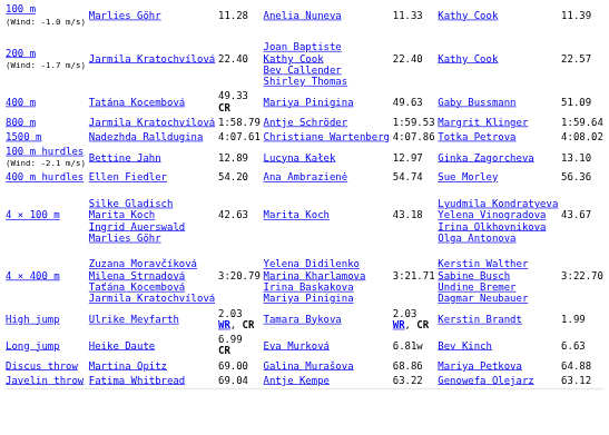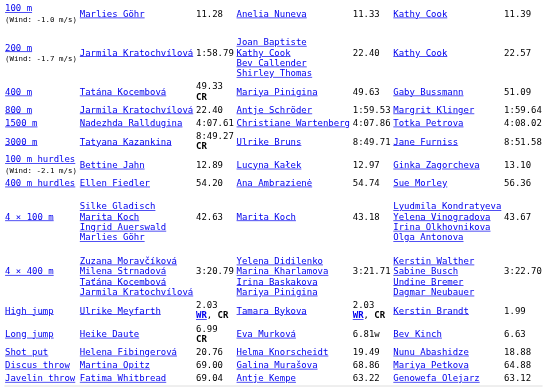 <table>
 <tr>
 <td><a href='#'>100 m</a><br><small>(Wind: -1.0 m/s)</small></td>
 <td><a href='#'>Marlies Göhr</a><br></td>
 <td>11.28</td>
 <td><a href='#'>Anelia Nuneva</a><br></td>
 <td>11.33</td>
 <td><a href='#'>Kathy Cook</a><br></td>
 <td>11.39</td>
 </tr>
 <tr>
 <td><a href='#'>200 m</a><br><small>(Wind: -1.7 m/s)</small></td>
 <td><a href='#'>Jarmila Kratochvílová</a><br></td>
-<td>22.40</td>
+<td>1:58.79</td>
 <td><br><a href='#'>Joan Baptiste</a><br><a href='#'>Kathy Cook</a><br><a href='#'>Bev Callender</a><br><a href='#'>Shirley Thomas</a></td>
 <td>22.40</td>
 <td><a href='#'>Kathy Cook</a><br></td>
 <td>22.57</td>
 </tr>
 <tr>
 <td><a href='#'>400 m</a></td>
 <td><a href='#'>Tatána Kocembová</a><br></td>
 <td>49.33<br><strong>CR</strong></td>
 <td><a href='#'>Mariya Pinigina</a><br></td>
 <td>49.63</td>
 <td><a href='#'>Gaby Bussmann</a><br></td>
 <td>51.09</td>
 </tr>
 <tr>
 <td><a href='#'>800 m</a></td>
 <td><a href='#'>Jarmila Kratochvílová</a><br></td>
-<td>1:58.79</td>
+<td>22.40</td>
 <td><a href='#'>Antje Schröder</a><br></td>
 <td>1:59.53</td>
 <td><a href='#'>Margrit Klinger</a><br></td>
 <td>1:59.64</td>
 </tr>
 <tr>
 <td><a href='#'>1500 m</a></td>
 <td><a href='#'>Nadezhda Ralldugina</a><br></td>
 <td>4:07.61</td>
 <td><a href='#'>Christiane Wartenberg</a><br></td>
 <td>4:07.86</td>
 <td><a href='#'>Totka Petrova</a><br></td>
 <td>4:08.02</td>
+</tr>
+<tr>
+<td><a href='#'>3000 m</a></td>
+<td><a href='#'>Tatyana Kazankina</a><br></td>
+<td>8:49.27<br><strong>CR</strong></td>
+<td><a href='#'>Ulrike Bruns</a><br></td>
+<td>8:49.71</td>
+<td><a href='#'>Jane Furniss</a><br></td>
+<td>8:51.58</td>
 </tr>
 <tr>
 <td><a href='#'>100 m hurdles</a><br><small>(Wind: -2.1 m/s)</small></td>
 <td><a href='#'>Bettine Jahn</a><br></td>
 <td>12.89</td>
 <td><a href='#'>Lucyna Kałek</a><br></td>
 <td>12.97</td>
 <td><a href='#'>Ginka Zagorcheva</a><br></td>
 <td>13.10</td>
 </tr>
 <tr>
 <td><a href='#'>400 m hurdles</a></td>
 <td><a href='#'>Ellen Fiedler</a><br></td>
 <td>54.20</td>
 <td><a href='#'>Ana Ambrazienė</a><br></td>
 <td>54.74</td>
 <td><a href='#'>Sue Morley</a><br></td>
 <td>56.36</td>
 </tr>
 <tr>
 <td><a href='#'>4 × 100 m</a></td>
 <td><br><a href='#'>Silke Gladisch</a><br><a href='#'>Marita Koch</a><br><a href='#'>Ingrid Auerswald</a><br><a href='#'>Marlies Göhr</a></td>
 <td>42.63</td>
 <td><a href='#'>Marita Koch</a><br></td>
 <td>43.18</td>
 <td><br><a href='#'>Lyudmila Kondratyeva</a><br><a href='#'>Yelena Vinogradova</a><br><a href='#'>Irina Olkhovnikova</a><br><a href='#'>Olga Antonova</a></td>
 <td>43.67</td>
 </tr>
 <tr>
 <td><a href='#'>4 × 400 m</a></td>
 <td><br><a href='#'>Zuzana Moravčíková</a><br><a href='#'>Milena Strnadová</a><br><a href='#'>Taťána Kocembová</a><br><a href='#'>Jarmila Kratochvílová</a></td>
 <td>3:20.79</td>
 <td><br><a href='#'>Yelena Didilenko</a><br><a href='#'>Marina Kharlamova</a><br><a href='#'>Irina Baskakova</a><br><a href='#'>Mariya Pinigina</a></td>
 <td>3:21.71</td>
 <td><br><a href='#'>Kerstin Walther</a><br><a href='#'>Sabine Busch</a><br><a href='#'>Undine Bremer</a><br><a href='#'>Dagmar Neubauer</a></td>
 <td>3:22.70</td>
 </tr>
 <tr>
 <td><a href='#'>High jump</a></td>
 <td><a href='#'>Ulrike Meyfarth</a><br></td>
 <td>2.03<br><strong><a href='#'>WR</a></strong>, <strong>CR</strong></td>
 <td><a href='#'>Tamara Bykova</a><br></td>
 <td>2.03<br><strong><a href='#'>WR</a></strong>, <strong>CR</strong></td>
 <td><a href='#'>Kerstin Brandt</a><br></td>
 <td>1.99</td>
 </tr>
 <tr>
 <td><a href='#'>Long jump</a></td>
 <td><a href='#'>Heike Daute</a><br></td>
 <td>6.99<br><strong>CR</strong></td>
 <td><a href='#'>Eva Murková</a><br></td>
 <td>6.81w</td>
 <td><a href='#'>Bev Kinch</a><br></td>
 <td>6.63</td>
 </tr>
 <tr>
+<td><a href='#'>Shot put</a></td>
+<td><a href='#'>Helena Fibingerová</a><br></td>
+<td>20.76</td>
+<td><a href='#'>Helma Knorscheidt</a><br></td>
+<td>19.49</td>
+<td><a href='#'>Nunu Abashidze</a><br></td>
+<td>18.88</td>
+</tr>
+<tr>
 <td><a href='#'>Discus throw</a></td>
 <td><a href='#'>Martina Opitz</a><br></td>
 <td>69.00</td>
 <td><a href='#'>Galina Murašova</a><br></td>
 <td>68.86</td>
 <td><a href='#'>Mariya Petkova</a><br></td>
 <td>64.88</td>
 </tr>
 <tr>
 <td><a href='#'>Javelin throw</a></td>
 <td><a href='#'>Fatima Whitbread</a><br></td>
 <td>69.04</td>
 <td><a href='#'>Antje Kempe</a><br></td>
 <td>63.22</td>
 <td><a href='#'>Genowefa Olejarz</a><br></td>
 <td>63.12</td>
 </tr>
 <tr style="background:#e8e8e8;">
 <td colspan=7></td>
 </tr>
 </table>
